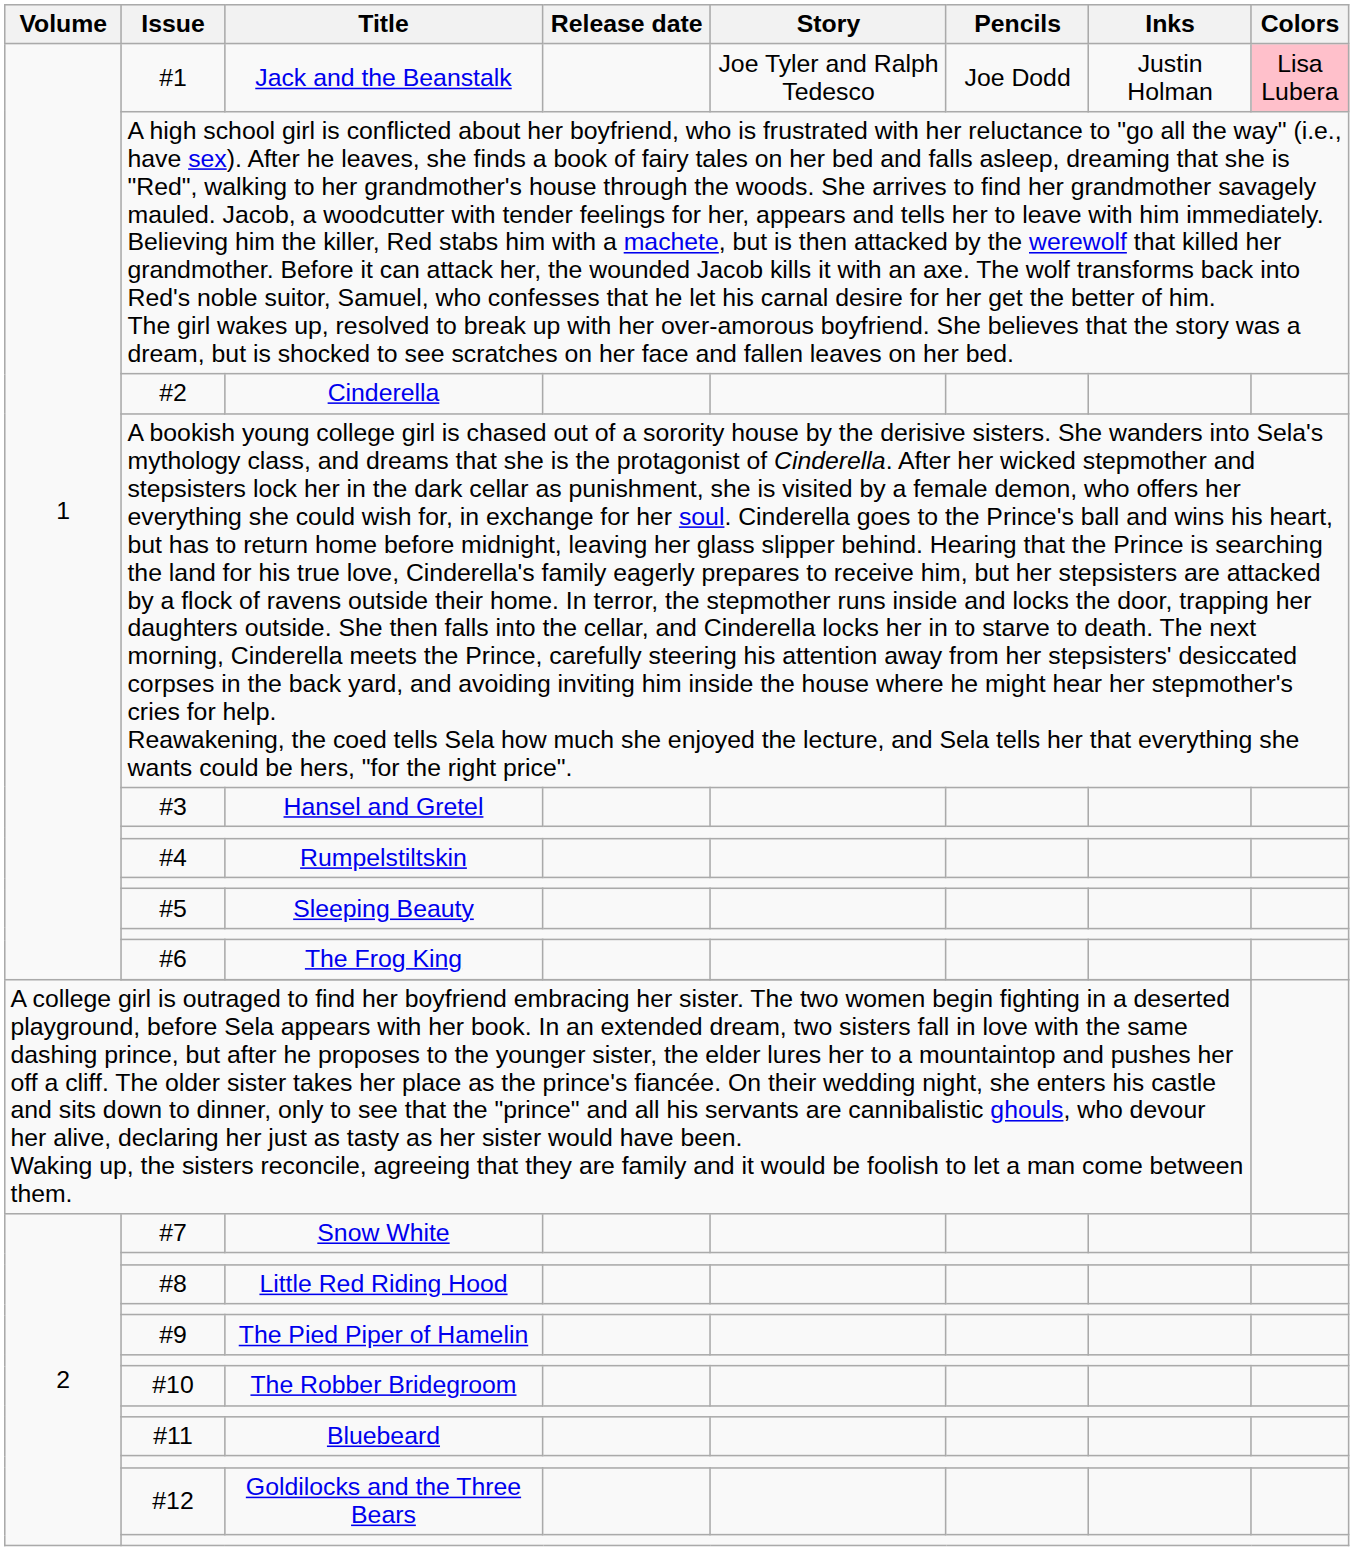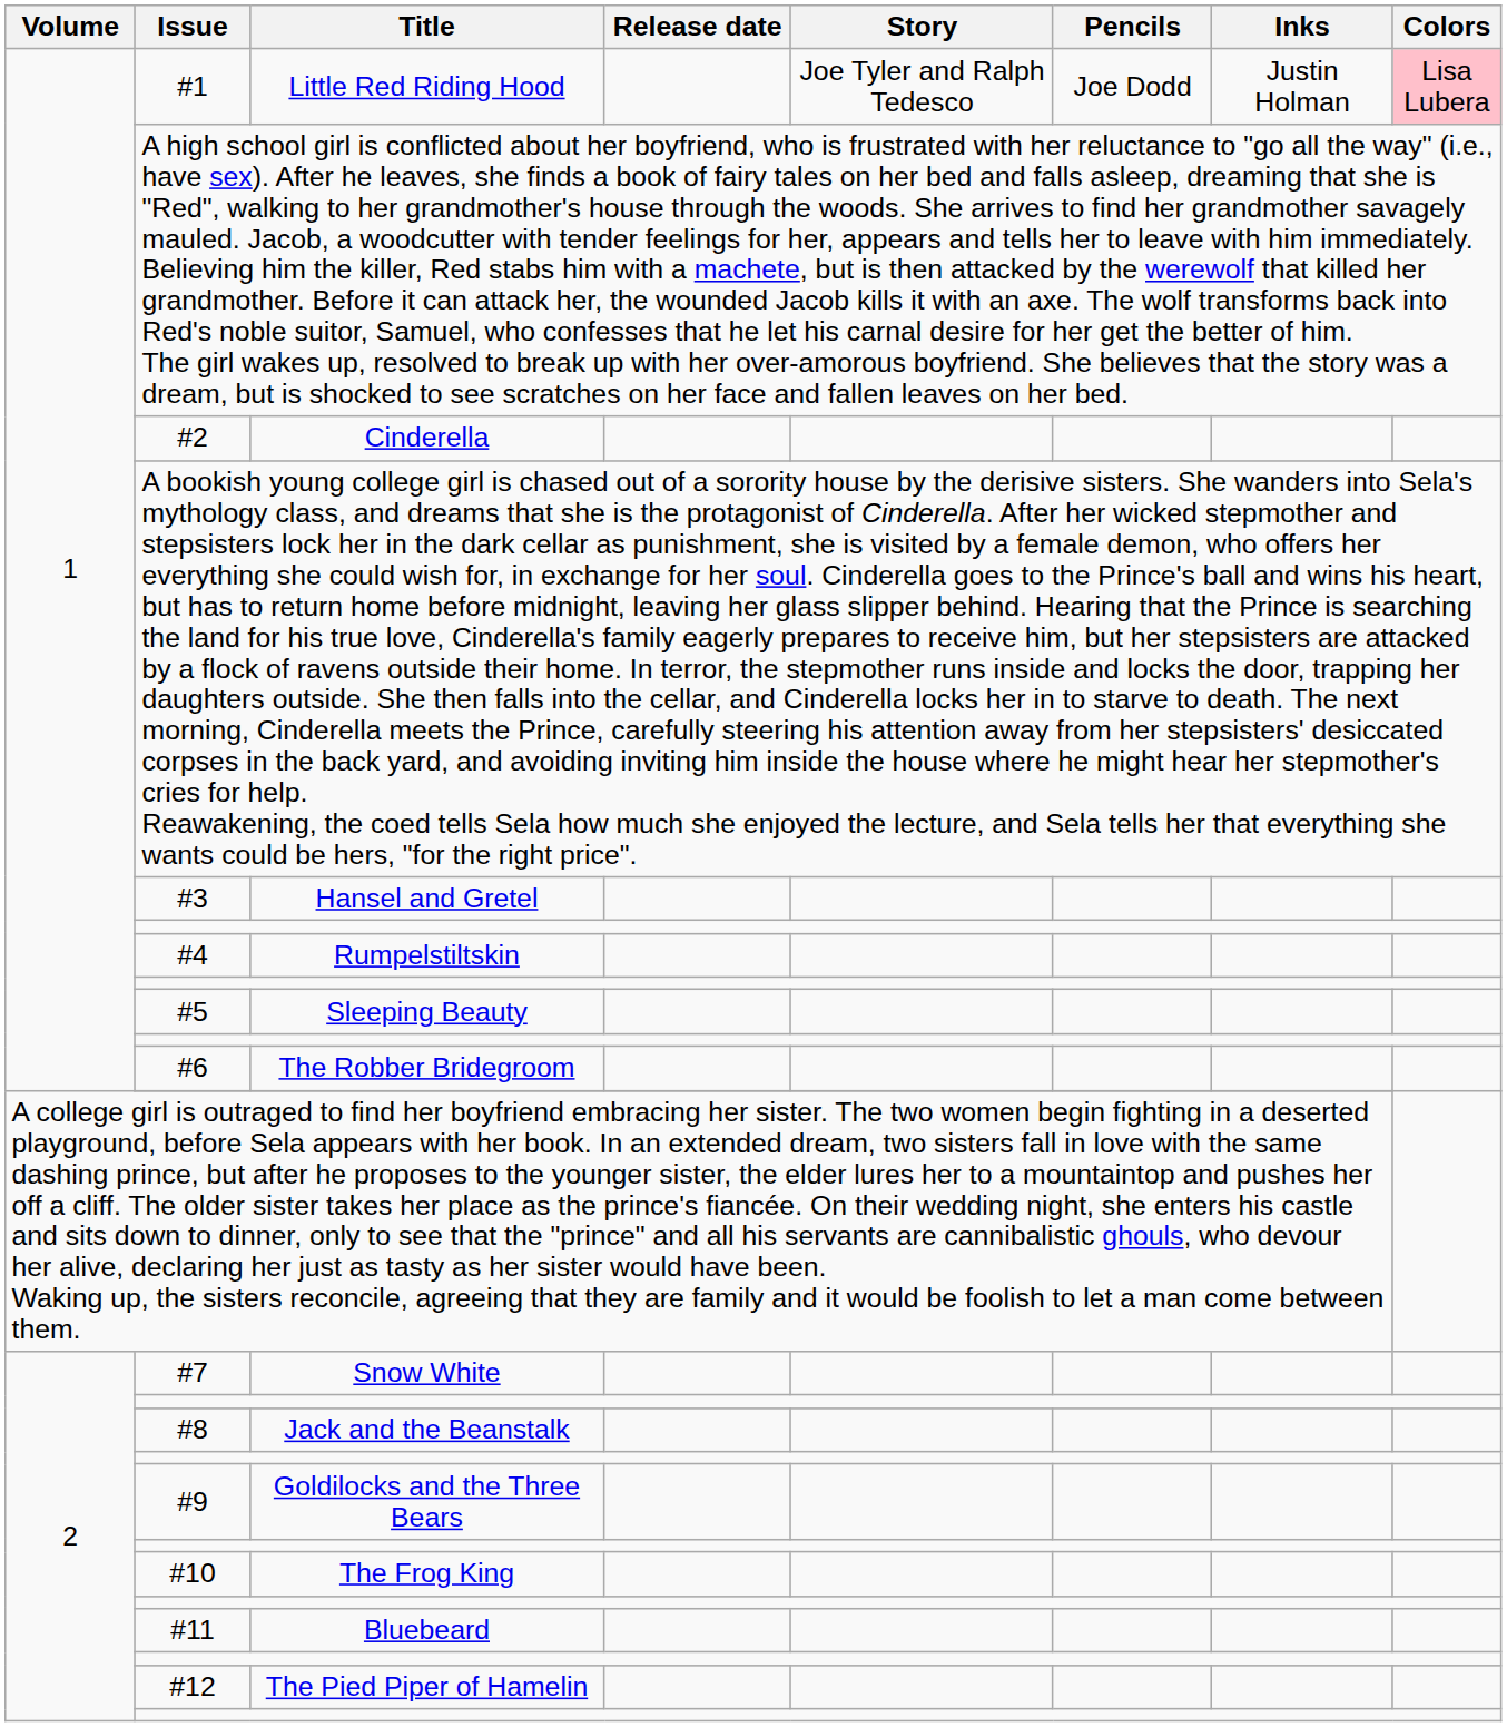 <table class="wikitable" style="text-align: center">
 <tr>
 <th>Volume</th>
 <th>Issue</th>
 <th>Title</th>
 <th>Release date</th>
 <th>Story</th>
 <th>Pencils</th>
 <th>Inks</th>
 <th>Colors</th>
 </tr>
 <tr>
 <td rowspan=12>1</td>
 <td>#1</td>
-<td><a href='#'>Jack and the Beanstalk</a></td>
+<td><a href='#'>Little Red Riding Hood</a></td>
 <td></td>
 <td>Joe Tyler and Ralph Tedesco</td>
 <td>Joe Dodd</td>
 <td>Justin Holman</td>
 <td style="background: pink;">Lisa Lubera</td>
 </tr>
 <tr>
 <td colspan=7 align=left>A high school girl is conflicted about her boyfriend, who is frustrated with her reluctance to "go all the way" (i.e., have <a href='#'>sex</a>). After he leaves, she finds a book of fairy tales on her bed and falls asleep, dreaming that she is "Red", walking to her grandmother's house through the woods. She arrives to find her grandmother savagely mauled. Jacob, a woodcutter with tender feelings for her, appears and tells her to leave with him immediately. Believing him the killer, Red stabs him with a <a href='#'>machete</a>, but is then attacked by the <a href='#'>werewolf</a> that killed her grandmother. Before it can attack her, the wounded Jacob kills it with an axe. The wolf transforms back into Red's noble suitor, Samuel, who confesses that he let his carnal desire for her get the better of him.<br>The girl wakes up, resolved to break up with her over-amorous boyfriend. She believes that the story was a dream, but is shocked to see scratches on her face and fallen leaves on her bed.</td>
 </tr>
 <tr>
 <td>#2</td>
 <td><a href='#'>Cinderella</a></td>
 <td></td>
 <td></td>
 <td></td>
 <td></td>
 <td></td>
 </tr>
 <tr>
 <td colspan=7 align=left>A bookish young college girl is chased out of a sorority house by the derisive sisters. She wanders into Sela's mythology class, and dreams that she is the protagonist of <em>Cinderella</em>. After her wicked stepmother and stepsisters lock her in the dark cellar as punishment, she is visited by a female demon, who offers her everything she could wish for, in exchange for her <a href='#'>soul</a>. Cinderella goes to the Prince's ball and wins his heart, but has to return home before midnight, leaving her glass slipper behind. Hearing that the Prince is searching the land for his true love, Cinderella's family eagerly prepares to receive him, but her stepsisters are attacked by a flock of ravens outside their home. In terror, the stepmother runs inside and locks the door, trapping her daughters outside. She then falls into the cellar, and Cinderella locks her in to starve to death. The next morning, Cinderella meets the Prince, carefully steering his attention away from her stepsisters' desiccated corpses in the back yard, and avoiding inviting him inside the house where he might hear her stepmother's cries for help.<br>Reawakening, the coed tells Sela how much she enjoyed the lecture, and Sela tells her that everything she wants could be hers, "for the right price".</td>
 </tr>
 <tr>
 <td>#3</td>
 <td><a href='#'>Hansel and Gretel</a></td>
 <td></td>
 <td></td>
 <td></td>
 <td></td>
 <td></td>
 </tr>
 <tr>
 <td colspan=7 align=left></td>
 </tr>
 <tr>
 <td>#4</td>
 <td><a href='#'>Rumpelstiltskin</a></td>
 <td></td>
 <td></td>
 <td></td>
 <td></td>
 <td></td>
 </tr>
 <tr>
 <td colspan=7 align=left></td>
 </tr>
 <tr>
 <td>#5</td>
 <td><a href='#'>Sleeping Beauty</a></td>
 <td></td>
 <td></td>
 <td></td>
 <td></td>
 <td></td>
 </tr>
 <tr>
 <td colspan=7 align=left></td>
 </tr>
 <tr>
 <td>#6</td>
-<td><a href='#'>The Frog King</a></td>
+<td><a href='#'>The Robber Bridegroom</a></td>
 <td></td>
 <td></td>
 <td></td>
 <td></td>
 <td></td>
 </tr>
 <tr>
 </tr>
 <tr>
 <td colspan=7 align=left>A college girl is outraged to find her boyfriend embracing her sister. The two women begin fighting in a deserted playground, before Sela appears with her book. In an extended dream, two sisters fall in love with the same dashing prince, but after he proposes to the younger sister, the elder lures her to a mountaintop and pushes her off a cliff. The older sister takes her place as the prince's fiancée. On their wedding night, she enters his castle and sits down to dinner, only to see that the "prince" and all his servants are cannibalistic <a href='#'>ghouls</a>, who devour her alive, declaring her just as tasty as her sister would have been.<br>Waking up, the sisters reconcile, agreeing that they are family and it would be foolish to let a man come between them.</td>
 </tr>
 <tr>
 <td rowspan=12>2</td>
 <td>#7</td>
 <td><a href='#'>Snow White</a></td>
 <td></td>
 <td></td>
 <td></td>
 <td></td>
 <td></td>
 </tr>
 <tr>
 <td colspan=7 align=left></td>
 </tr>
 <tr>
 <td>#8</td>
-<td><a href='#'>Little Red Riding Hood</a></td>
+<td><a href='#'>Jack and the Beanstalk</a></td>
 <td></td>
 <td></td>
 <td></td>
 <td></td>
 <td></td>
 </tr>
 <tr>
 <td colspan=7 align=left></td>
 </tr>
 <tr>
 <td>#9</td>
-<td><a href='#'>The Pied Piper of Hamelin</a></td>
+<td><a href='#'>Goldilocks and the Three Bears</a></td>
 <td></td>
 <td></td>
 <td></td>
 <td></td>
 <td></td>
 </tr>
 <tr>
 <td colspan=7 align=left></td>
 </tr>
 <tr>
 <td>#10</td>
-<td><a href='#'>The Robber Bridegroom</a></td>
+<td><a href='#'>The Frog King</a></td>
 <td></td>
 <td></td>
 <td></td>
 <td></td>
 <td></td>
 </tr>
 <tr>
 <td colspan=7 align=left></td>
 </tr>
 <tr>
 <td>#11</td>
 <td><a href='#'>Bluebeard</a></td>
 <td></td>
 <td></td>
 <td></td>
 <td></td>
 <td></td>
 </tr>
 <tr>
 <td colspan=7 align=left></td>
 </tr>
 <tr>
 <td>#12</td>
-<td><a href='#'>Goldilocks and the Three Bears</a></td>
+<td><a href='#'>The Pied Piper of Hamelin</a></td>
 <td></td>
 <td></td>
 <td></td>
 <td></td>
 <td></td>
 </tr>
 <tr>
 <td colspan=7 align=left></td>
 </tr>
 </table>
